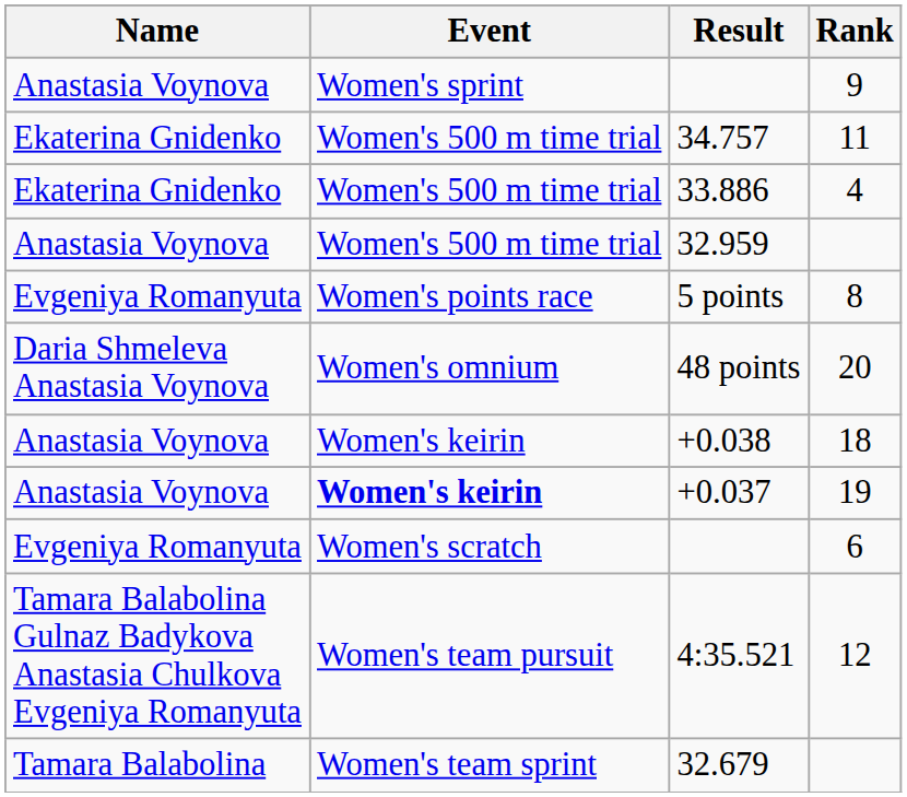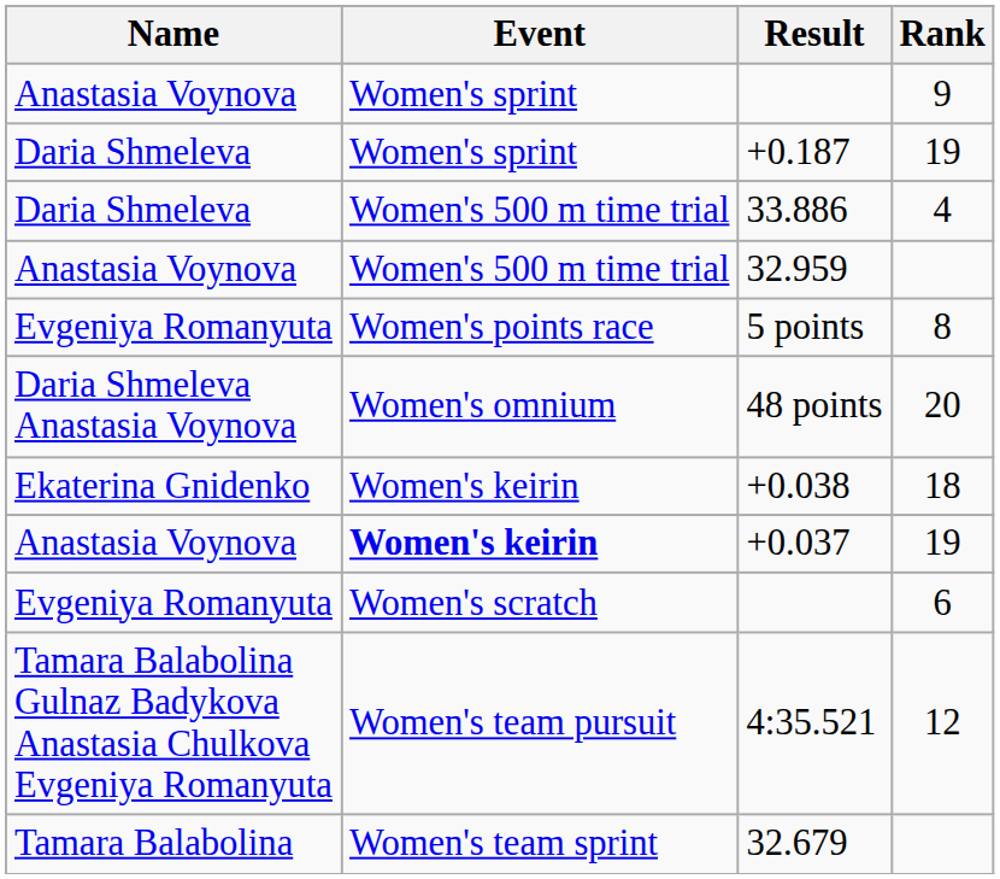 <table class="wikitable sortable">
 <tr>
 <th>Name</th>
 <th>Event</th>
 <th>Result</th>
 <th>Rank</th>
 </tr>
 <tr>
 <td><a href='#'>Anastasia Voynova</a></td>
 <td><a href='#'>Women's sprint</a></td>
 <td></td>
 <td align=center>9</td>
 </tr>
 <tr>
-<td><a href='#'>Ekaterina Gnidenko</a></td>
-<td><a href='#'>Women's 500 m time trial</a></td>
-<td>34.757</td>
-<td align=center>11</td>
+<td><a href='#'>Daria Shmeleva</a></td>
+<td><a href='#'>Women's sprint</a></td>
+<td>+0.187</td>
+<td align=center>19</td>
 </tr>
 <tr>
-<td><a href='#'>Ekaterina Gnidenko</a></td>
+<td><a href='#'>Daria Shmeleva</a></td>
 <td><a href='#'>Women's 500 m time trial</a></td>
 <td>33.886</td>
 <td align=center>4</td>
 </tr>
 <tr>
 <td><a href='#'>Anastasia Voynova</a></td>
 <td><a href='#'>Women's 500 m time trial</a></td>
 <td>32.959</td>
 <td align=center></td>
 </tr>
 <tr>
 <td><a href='#'>Evgeniya Romanyuta</a></td>
 <td><a href='#'>Women's points race</a></td>
 <td>5 points</td>
 <td align=center>8</td>
 </tr>
 <tr>
 <td><a href='#'>Daria Shmeleva</a><br><a href='#'>Anastasia Voynova</a></td>
 <td><a href='#'>Women's omnium</a></td>
 <td>48 points</td>
 <td align=center>20</td>
 </tr>
 <tr>
-<td><a href='#'>Anastasia Voynova</a></td>
+<td><a href='#'>Ekaterina Gnidenko</a></td>
 <td><a href='#'>Women's keirin</a></td>
 <td>+0.038</td>
 <td align=center>18</td>
 </tr>
 <tr>
 <td><a href='#'>Anastasia Voynova</a></td>
 <td><strong><a href='#'>Women's keirin</a></strong></td>
 <td>+0.037</td>
 <td align=center>19</td>
 </tr>
 <tr>
 <td><a href='#'>Evgeniya Romanyuta</a></td>
 <td><a href='#'>Women's scratch</a></td>
 <td></td>
 <td align=center>6</td>
 </tr>
 <tr>
 <td><a href='#'>Tamara Balabolina</a><br><a href='#'>Gulnaz Badykova</a><br><a href='#'>Anastasia Chulkova</a><br><a href='#'>Evgeniya Romanyuta</a></td>
 <td><a href='#'>Women's team pursuit</a></td>
 <td>4:35.521</td>
 <td align=center>12</td>
 </tr>
 <tr>
 <td><a href='#'>Tamara Balabolina</a></td>
 <td><a href='#'>Women's team sprint</a></td>
 <td>32.679</td>
 <td align=center></td>
 </tr>
 <tr>
 </tr>
 </table>
